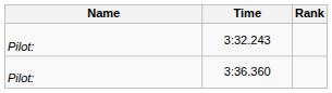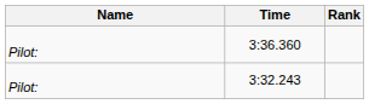 <table class="wikitable" style="text-align:center;">
 <tr>
 <th style="width:16em">Name</th>
 <th style="width:7em">Time</th>
 <th>Rank</th>
 </tr>
 <tr>
 <td align="left"><br><em>Pilot: </em></td>
-<td>3:32.243</td>
+<td>3:36.360</td>
 <td></td>
 </tr>
 <tr>
 <td align="left"><br><em>Pilot: </em></td>
-<td>3:36.360</td>
+<td>3:32.243</td>
 <td></td>
 </tr>
 </table>
